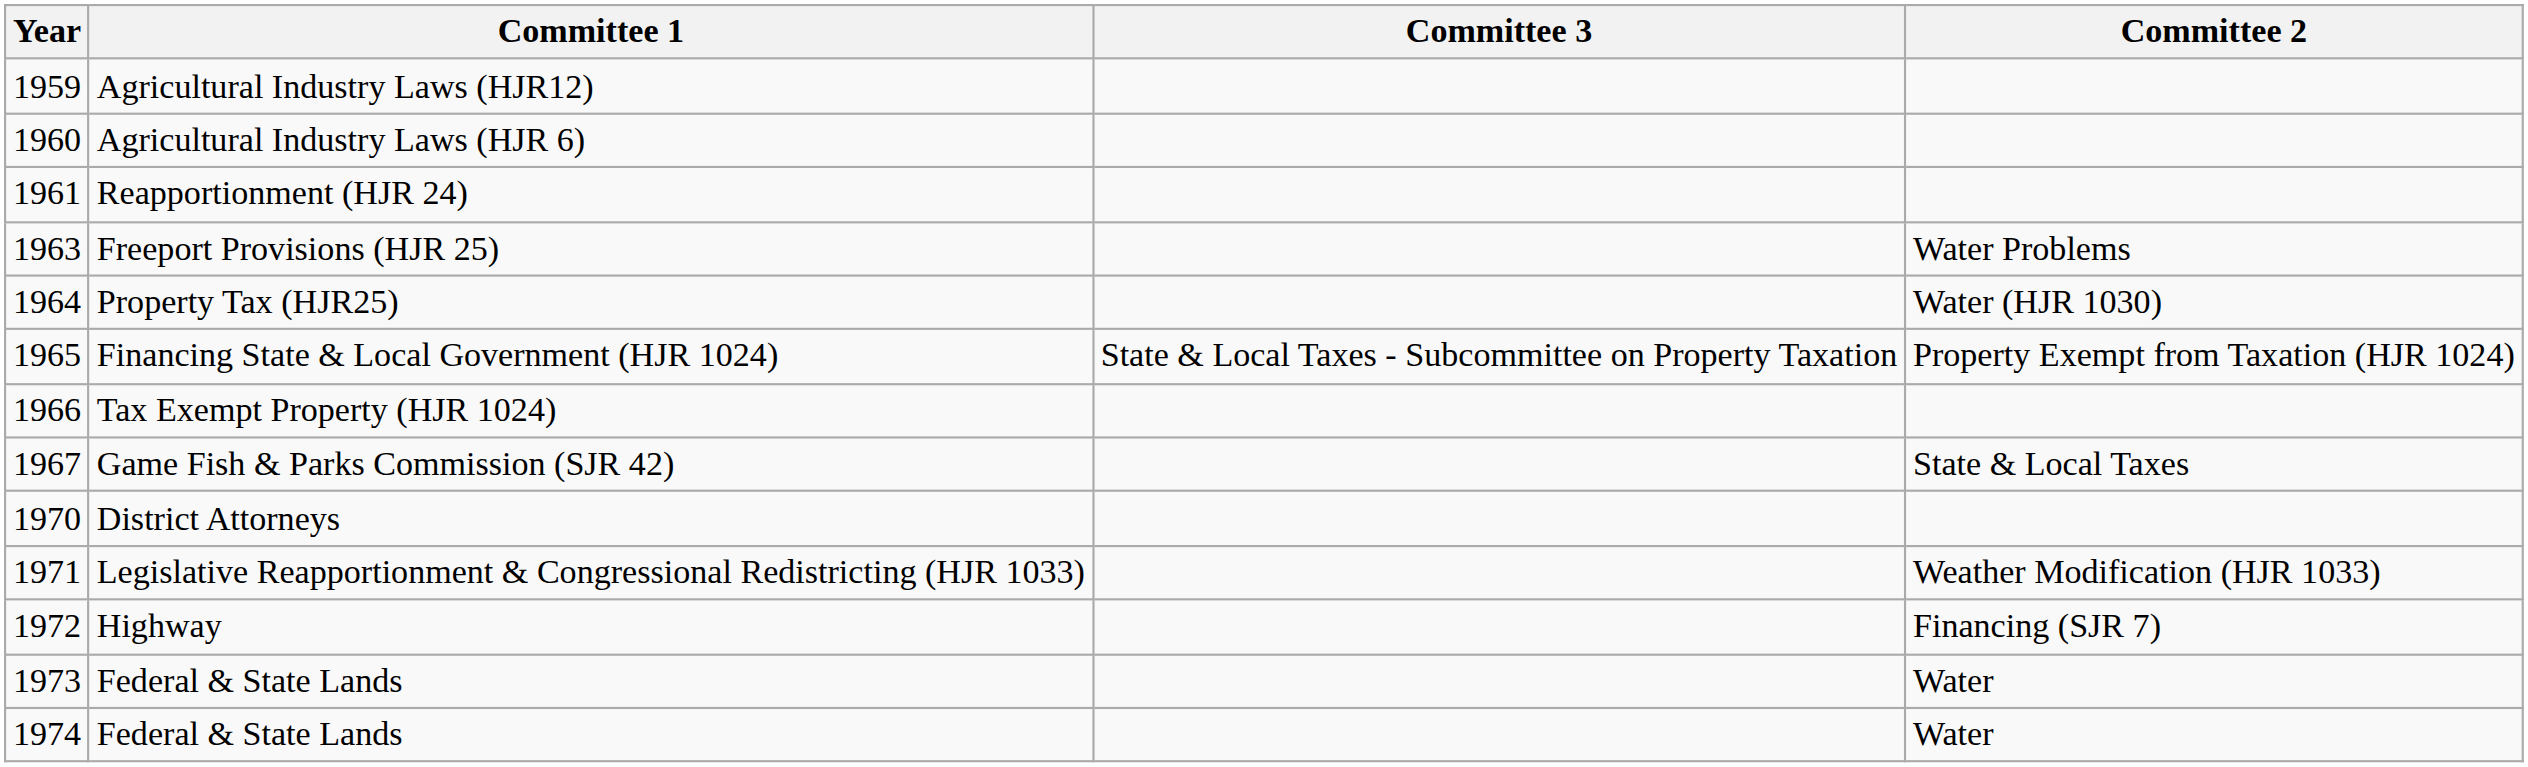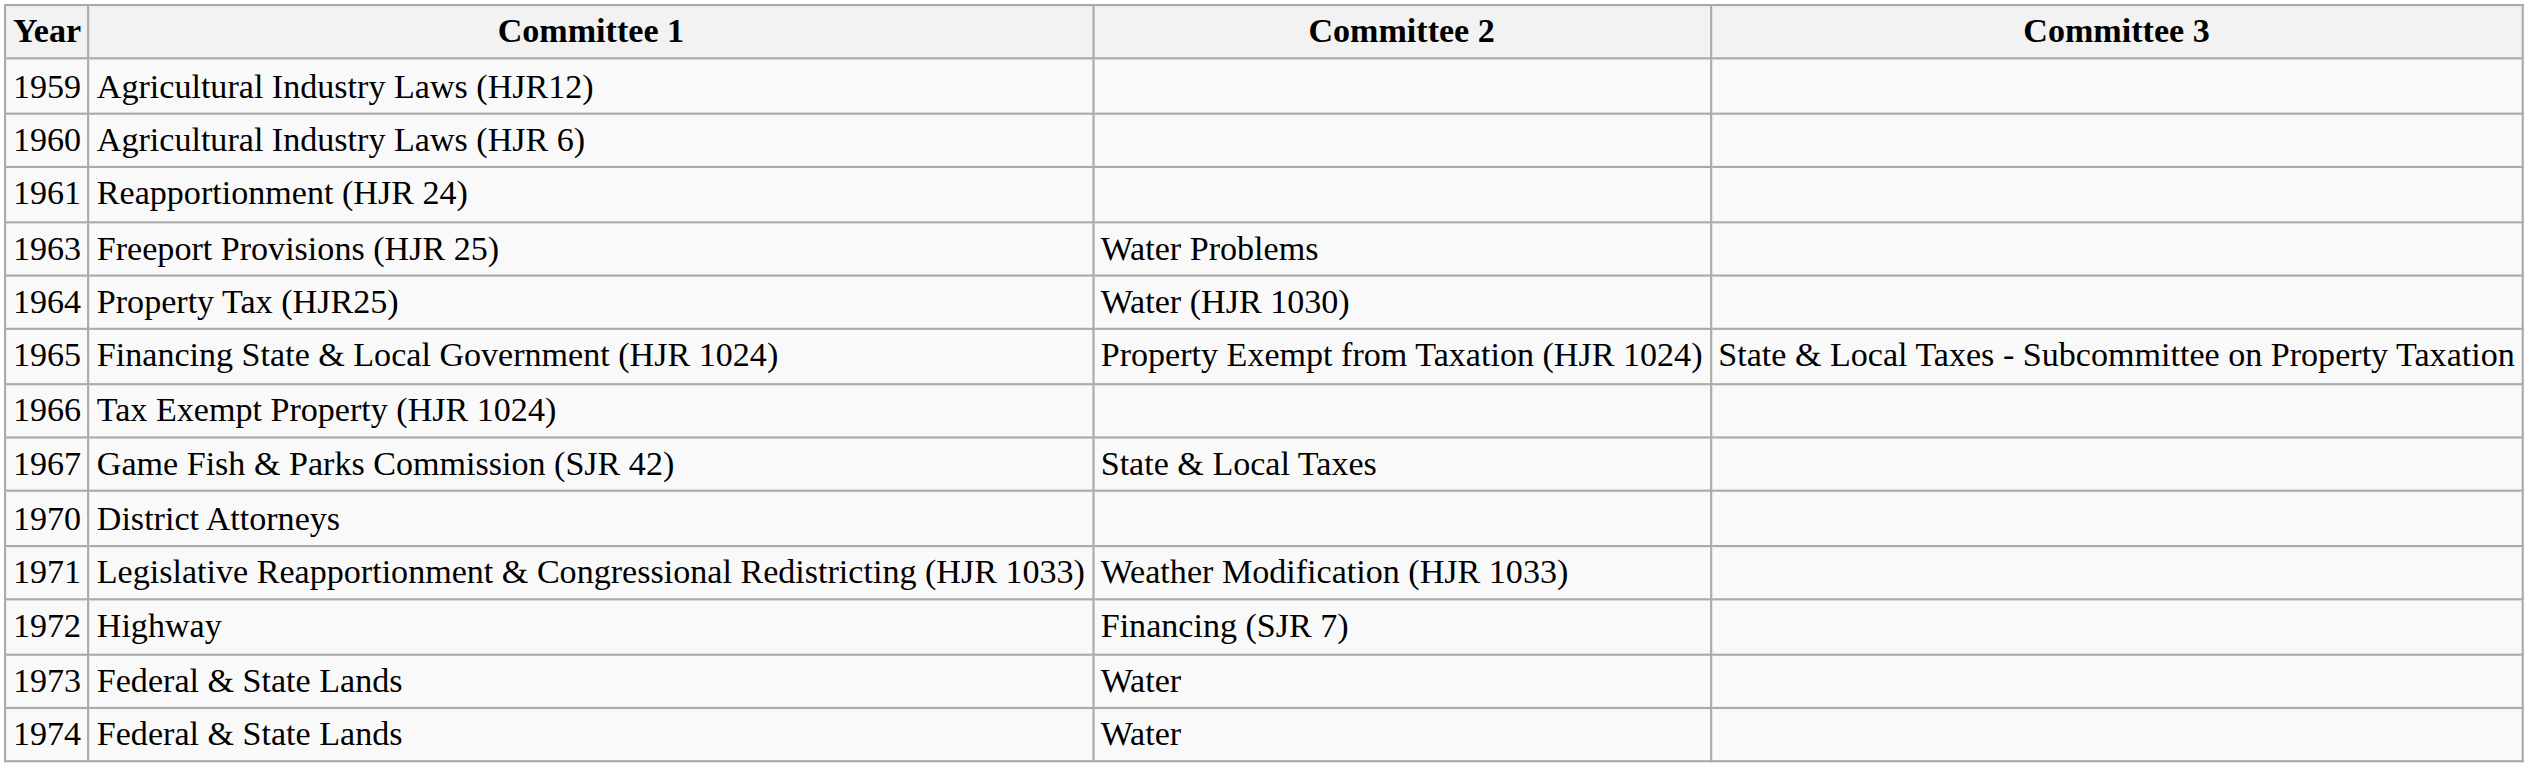 <table class="wikitable sortable mw-collapsible">
 <tr>
 <th>Year</th>
 <th>Committee 1</th>
+<th>Committee 2</th>
 <th>Committee 3</th>
-<th>Committee 2</th>
 </tr>
 <tr>
 <td>1959</td>
 <td>Agricultural Industry Laws (HJR12)</td>
 <td></td>
 <td></td>
 </tr>
 <tr>
 <td>1960</td>
 <td>Agricultural Industry Laws (HJR 6)</td>
 <td></td>
 <td></td>
 </tr>
 <tr>
 <td>1961</td>
 <td>Reapportionment (HJR 24)</td>
 <td></td>
 <td></td>
 </tr>
 <tr>
 <td>1963</td>
 <td>Freeport Provisions (HJR 25)</td>
+<td>Water Problems</td>
 <td></td>
-<td>Water Problems</td>
 </tr>
 <tr>
 <td>1964</td>
 <td>Property Tax (HJR25)</td>
+<td>Water (HJR 1030)</td>
 <td></td>
-<td>Water (HJR 1030)</td>
 </tr>
 <tr>
 <td>1965</td>
 <td>Financing State & Local Government (HJR 1024)</td>
+<td>Property Exempt from Taxation (HJR 1024)</td>
 <td>State & Local Taxes - Subcommittee on Property Taxation</td>
-<td>Property Exempt from Taxation (HJR 1024)</td>
 </tr>
 <tr>
 <td>1966</td>
 <td>Tax Exempt Property (HJR 1024)</td>
 <td></td>
 <td></td>
 </tr>
 <tr>
 <td>1967</td>
 <td>Game Fish & Parks Commission (SJR 42)</td>
+<td>State & Local Taxes</td>
 <td></td>
-<td>State & Local Taxes</td>
 </tr>
 <tr>
 <td>1970</td>
 <td>District Attorneys</td>
 <td></td>
 <td></td>
 </tr>
 <tr>
 <td>1971</td>
 <td>Legislative Reapportionment & Congressional Redistricting (HJR 1033)</td>
+<td>Weather Modification (HJR 1033)</td>
 <td></td>
-<td>Weather Modification (HJR 1033)</td>
 </tr>
 <tr>
 <td>1972</td>
 <td>Highway</td>
+<td>Financing (SJR 7)</td>
 <td></td>
-<td>Financing (SJR 7)</td>
 </tr>
 <tr>
 <td>1973</td>
 <td>Federal & State Lands</td>
+<td>Water</td>
 <td></td>
-<td>Water</td>
 </tr>
 <tr>
 <td>1974</td>
 <td>Federal & State Lands</td>
+<td>Water</td>
 <td></td>
-<td>Water</td>
 </tr>
 </table>
